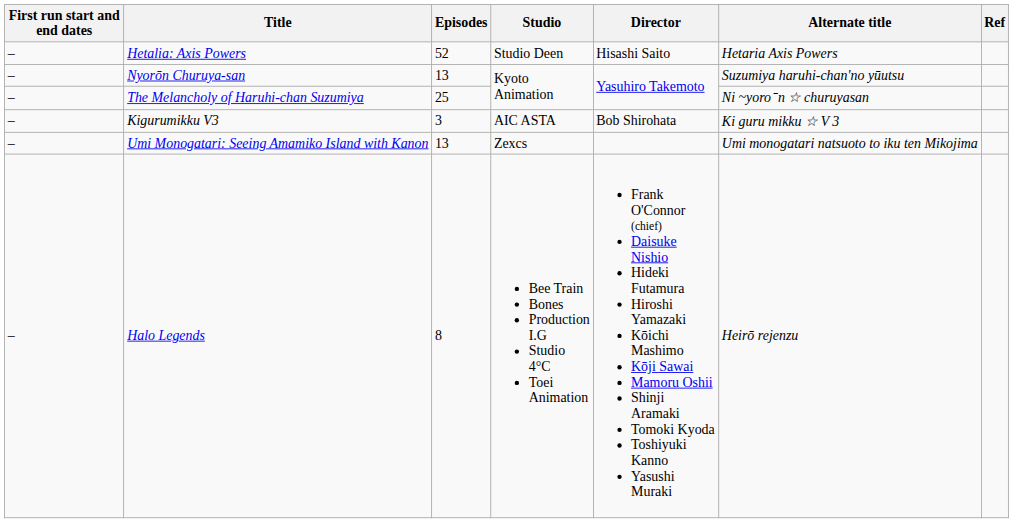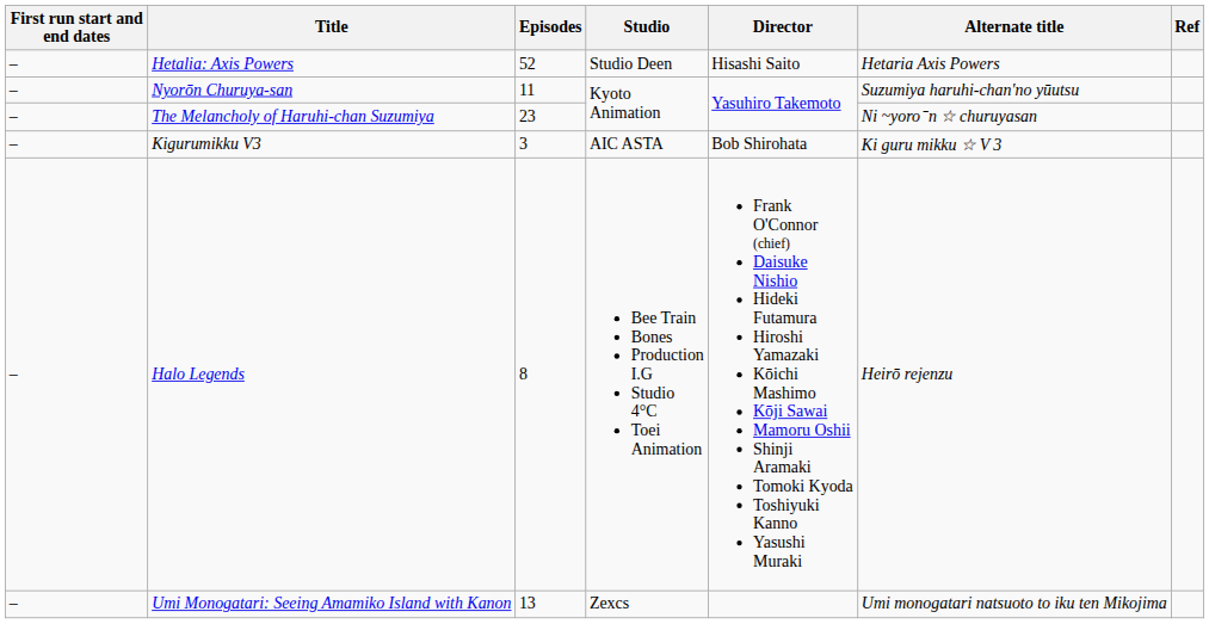 <table class="wikitable sortable" border="1">
 <tr>
 <th data-sort-type="text" width="130px">First run start and end dates</th>
 <th>Title</th>
 <th width="8px">Episodes</th>
 <th width="65px">Studio</th>
 <th width="137px">Director</th>
 <th>Alternate title</th>
 <th>Ref</th>
 </tr>
 <tr>
 <td> – </td>
 <td><em><a href='#'>Hetalia: Axis Powers</a></em></td>
 <td>52</td>
 <td>Studio Deen</td>
 <td>Hisashi Saito</td>
 <td><em>Hetaria Axis Powers</em></td>
 <td></td>
 </tr>
 <tr>
 <td> – </td>
 <td><em><a href='#'>Nyorōn Churuya-san</a></em></td>
-<td>13</td>
+<td>11</td>
 <td rowspan="2">Kyoto Animation</td>
 <td rowspan="2"><a href='#'>Yasuhiro Takemoto</a></td>
 <td><em>Suzumiya haruhi-chan'no yūutsu</em></td>
 <td></td>
 </tr>
 <tr>
 <td> – </td>
 <td><em><a href='#'>The Melancholy of Haruhi-chan Suzumiya</a></em></td>
-<td>25</td>
+<td>23</td>
 <td><em>Ni ~yoro ̄ n ☆ churuyasan</em></td>
 <td></td>
 </tr>
 <tr>
 <td> – </td>
 <td><em>Kigurumikku V3</em></td>
 <td>3</td>
 <td>AIC ASTA</td>
 <td>Bob Shirohata</td>
 <td><em>Ki guru mikku ☆ V 3</em></td>
 <td></td>
 </tr>
 <tr>
 <td> – </td>
+<td><em><a href='#'>Halo Legends</a></em></td>
+<td>8</td>
+<td><br><ul><li>Bee Train</li><li>Bones</li><li>Production I.G</li><li>Studio 4°C</li><li>Toei Animation</li></ul></td>
+<td><br><ul><li>Frank O'Connor <small>(chief)</small></li><li><a href='#'>Daisuke Nishio</a></li><li>Hideki Futamura</li><li>Hiroshi Yamazaki</li><li>Kōichi Mashimo</li><li><a href='#'>Kōji Sawai</a></li><li><a href='#'>Mamoru Oshii</a></li><li>Shinji Aramaki</li><li>Tomoki Kyoda</li><li>Toshiyuki Kanno</li><li>Yasushi Muraki</li></ul></td>
+<td><em>Heirō rejenzu</em></td>
+<td></td>
+</tr>
+<tr>
+<td> – </td>
 <td><em><a href='#'>Umi Monogatari: Seeing Amamiko Island with Kanon</a></em></td>
 <td>13</td>
 <td>Zexcs</td>
 <td></td>
 <td><em>Umi monogatari natsuoto to iku ten Mikojima</em></td>
 <td></td>
 </tr>
-<tr>
-<td> – </td>
-<td><em><a href='#'>Halo Legends</a></em></td>
-<td>8</td>
-<td><br><ul><li>Bee Train</li><li>Bones</li><li>Production I.G</li><li>Studio 4°C</li><li>Toei Animation</li></ul></td>
-<td><br><ul><li>Frank O'Connor <small>(chief)</small></li><li><a href='#'>Daisuke Nishio</a></li><li>Hideki Futamura</li><li>Hiroshi Yamazaki</li><li>Kōichi Mashimo</li><li><a href='#'>Kōji Sawai</a></li><li><a href='#'>Mamoru Oshii</a></li><li>Shinji Aramaki</li><li>Tomoki Kyoda</li><li>Toshiyuki Kanno</li><li>Yasushi Muraki</li></ul></td>
-<td><em>Heirō rejenzu</em></td>
-<td></td>
-</tr>
 </table>
